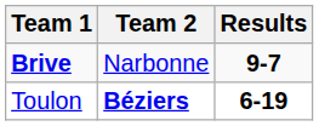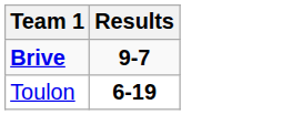 <table class="wikitable">
 <tr>
 <th>Team 1</th>
-<th>Team 2</th>
 <th>Results</th>
 </tr>
 <tr>
 <td><strong><a href='#'>Brive</a></strong></td>
-<td><a href='#'>Narbonne</a></td>
 <td align="center"><strong>9-7</strong></td>
 </tr>
 <tr bgcolor="white">
 <td><a href='#'>Toulon</a></td>
-<td><strong><a href='#'>Béziers</a></strong></td>
 <td align="center"><strong>6-19</strong></td>
 </tr>
 </table>
